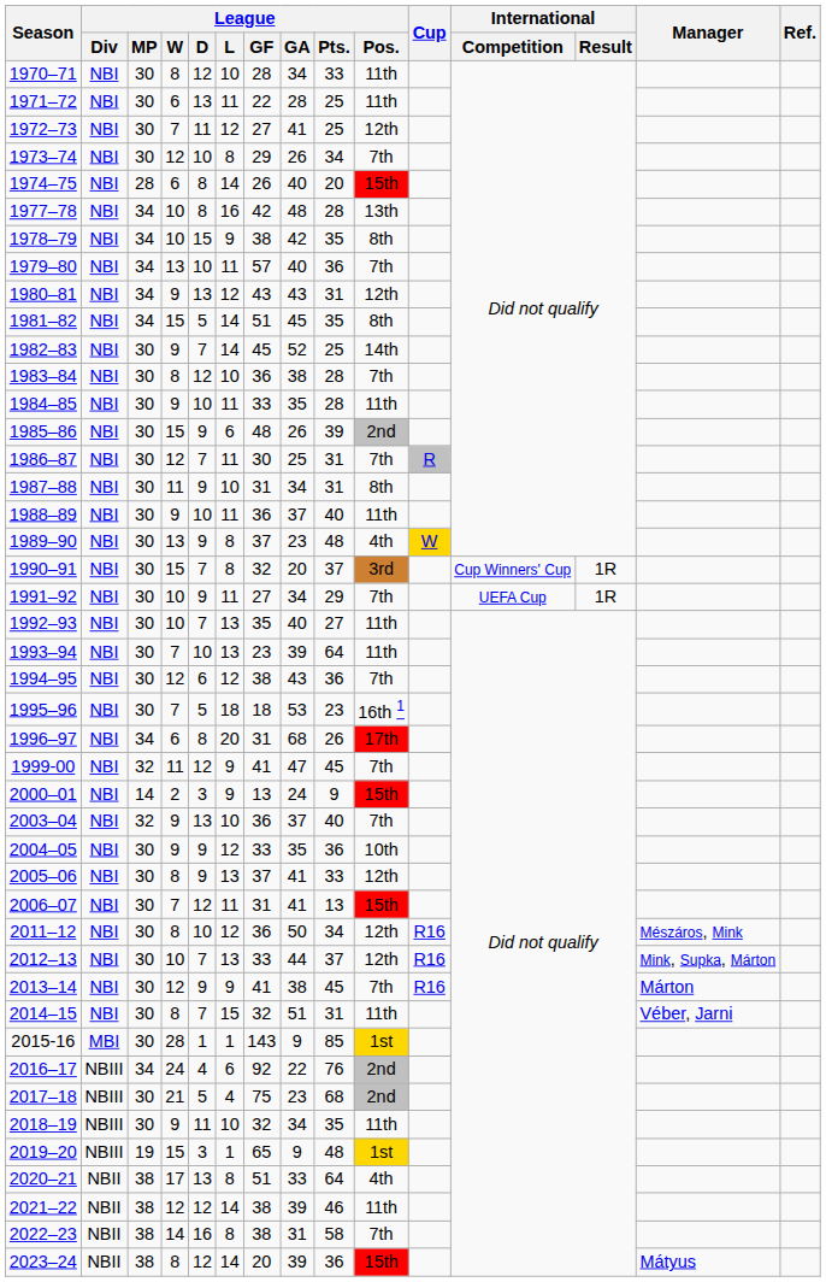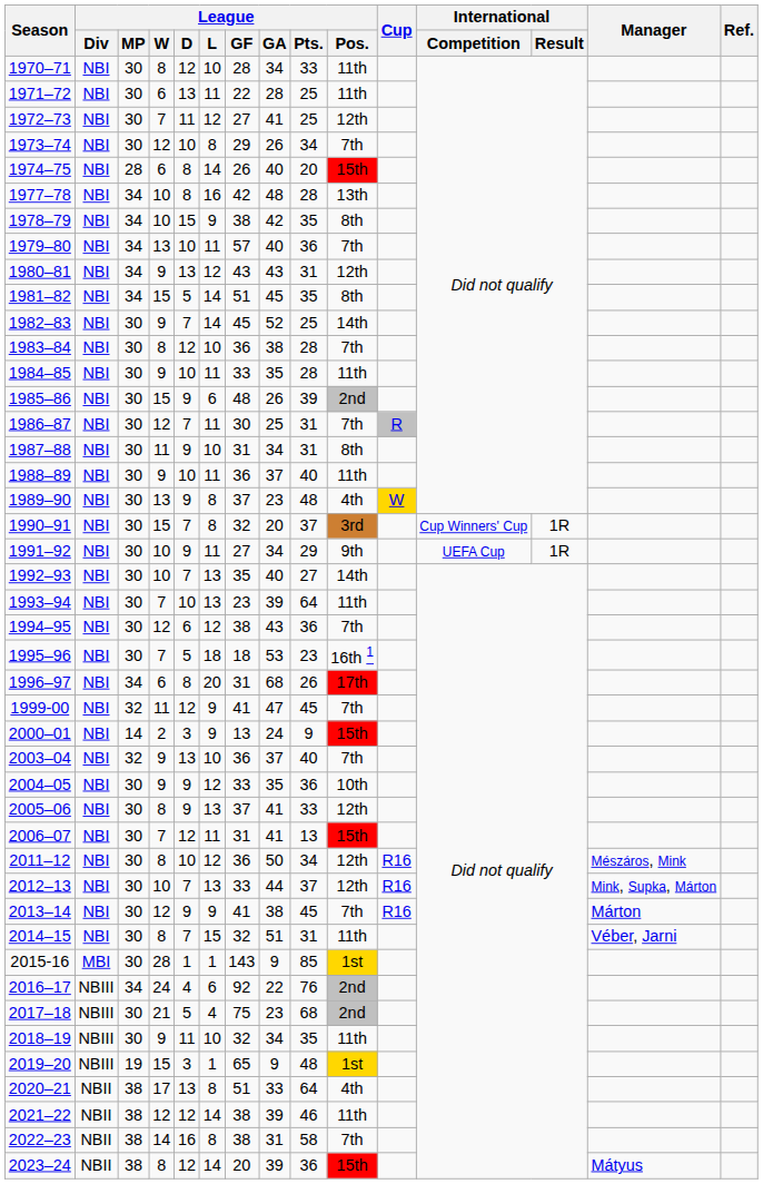 <table class="wikitable sortable"  style="text-align:center">
 <tr>
 <th rowspan="2"><strong>Season</strong></th>
 <th colspan="9"><a href='#'>League</a></th>
 <th rowspan="2"><a href='#'>Cup</a></th>
 <th colspan="2">International</th>
 <th rowspan="2">Manager</th>
 <th rowspan="2">Ref.</th>
 </tr>
 <tr>
 <th>Div</th>
 <th>MP</th>
 <th>W</th>
 <th>D</th>
 <th>L</th>
 <th>GF</th>
 <th>GA</th>
 <th>Pts.</th>
 <th>Pos.</th>
 <th>Competition</th>
 <th>Result</th>
 </tr>
 <tr>
 <td><a href='#'>1970–71</a></td>
 <td><a href='#'>NBI</a></td>
 <td>30</td>
 <td>8</td>
 <td>12</td>
 <td>10</td>
 <td>28</td>
 <td>34</td>
 <td>33</td>
 <td>11th</td>
 <td></td>
 <td colspan="2" rowspan="18"><em>Did not qualify</em></td>
 <td style="text-align:left;" !></td>
 <td></td>
 </tr>
 <tr>
 <td><a href='#'>1971–72</a></td>
 <td><a href='#'>NBI</a></td>
 <td>30</td>
 <td>6</td>
 <td>13</td>
 <td>11</td>
 <td>22</td>
 <td>28</td>
 <td>25</td>
 <td>11th</td>
 <td></td>
 <td style="text-align:left;" !></td>
 <td></td>
 </tr>
 <tr>
 <td><a href='#'>1972–73</a></td>
 <td><a href='#'>NBI</a></td>
 <td>30</td>
 <td>7</td>
 <td>11</td>
 <td>12</td>
 <td>27</td>
 <td>41</td>
 <td>25</td>
 <td>12th</td>
 <td></td>
 <td style="text-align:left;" !></td>
 <td></td>
 </tr>
 <tr>
 <td><a href='#'>1973–74</a></td>
 <td><a href='#'>NBI</a></td>
 <td>30</td>
 <td>12</td>
 <td>10</td>
 <td>8</td>
 <td>29</td>
 <td>26</td>
 <td>34</td>
 <td>7th</td>
 <td></td>
 <td style="text-align:left;" !></td>
 <td></td>
 </tr>
 <tr>
 <td><a href='#'>1974–75</a></td>
 <td><a href='#'>NBI</a> </td>
 <td>28</td>
 <td>6</td>
 <td>8</td>
 <td>14</td>
 <td>26</td>
 <td>40</td>
 <td>20</td>
 <td style="background:red;" !>15th</td>
 <td></td>
 <td style="text-align:left;" !></td>
 <td></td>
 </tr>
 <tr>
 <td><a href='#'>1977–78</a></td>
 <td><a href='#'>NBI</a></td>
 <td>34</td>
 <td>10</td>
 <td>8</td>
 <td>16</td>
 <td>42</td>
 <td>48</td>
 <td>28</td>
 <td>13th</td>
 <td></td>
 <td style="text-align:left;" !></td>
 <td></td>
 </tr>
 <tr>
 <td><a href='#'>1978–79</a></td>
 <td><a href='#'>NBI</a></td>
 <td>34</td>
 <td>10</td>
 <td>15</td>
 <td>9</td>
 <td>38</td>
 <td>42</td>
 <td>35</td>
 <td>8th</td>
 <td></td>
 <td style="text-align:left;" !></td>
 <td></td>
 </tr>
 <tr>
 <td><a href='#'>1979–80</a></td>
 <td><a href='#'>NBI</a></td>
 <td>34</td>
 <td>13</td>
 <td>10</td>
 <td>11</td>
 <td>57</td>
 <td>40</td>
 <td>36</td>
 <td>7th</td>
 <td></td>
 <td style="text-align:left;" !></td>
 <td></td>
 </tr>
 <tr>
 <td><a href='#'>1980–81</a></td>
 <td><a href='#'>NBI</a></td>
 <td>34</td>
 <td>9</td>
 <td>13</td>
 <td>12</td>
 <td>43</td>
 <td>43</td>
 <td>31</td>
 <td>12th</td>
 <td></td>
 <td style="text-align:left;" !></td>
 <td></td>
 </tr>
 <tr>
 <td><a href='#'>1981–82</a></td>
 <td><a href='#'>NBI</a></td>
 <td>34</td>
 <td>15</td>
 <td>5</td>
 <td>14</td>
 <td>51</td>
 <td>45</td>
 <td>35</td>
 <td>8th</td>
 <td></td>
 <td style="text-align:left;" !></td>
 <td></td>
 </tr>
 <tr>
 <td><a href='#'>1982–83</a></td>
 <td><a href='#'>NBI</a></td>
 <td>30</td>
 <td>9</td>
 <td>7</td>
 <td>14</td>
 <td>45</td>
 <td>52</td>
 <td>25</td>
 <td>14th</td>
 <td></td>
 <td style="text-align:left;" !></td>
 <td></td>
 </tr>
 <tr>
 <td><a href='#'>1983–84</a></td>
 <td><a href='#'>NBI</a></td>
 <td>30</td>
 <td>8</td>
 <td>12</td>
 <td>10</td>
 <td>36</td>
 <td>38</td>
 <td>28</td>
 <td>7th</td>
 <td></td>
 <td style="text-align:left;" !></td>
 <td></td>
 </tr>
 <tr>
 <td><a href='#'>1984–85</a></td>
 <td><a href='#'>NBI</a></td>
 <td>30</td>
 <td>9</td>
 <td>10</td>
 <td>11</td>
 <td>33</td>
 <td>35</td>
 <td>28</td>
 <td>11th</td>
 <td></td>
 <td style="text-align:left;" !></td>
 <td></td>
 </tr>
 <tr>
 <td><a href='#'>1985–86</a></td>
 <td><a href='#'>NBI</a></td>
 <td>30</td>
 <td>15</td>
 <td>9</td>
 <td>6</td>
 <td>48</td>
 <td>26</td>
 <td>39</td>
 <td style="background:silver;" !>2nd</td>
 <td></td>
 <td style="text-align:left;" !></td>
 <td></td>
 </tr>
 <tr>
 <td><a href='#'>1986–87</a></td>
 <td><a href='#'>NBI</a></td>
 <td>30</td>
 <td>12</td>
 <td>7</td>
 <td>11</td>
 <td>30</td>
 <td>25</td>
 <td>31</td>
 <td>7th</td>
 <td style="background:silver;" !><a href='#'>R</a></td>
 <td style="text-align:left;" !></td>
 <td></td>
 </tr>
 <tr>
 <td><a href='#'>1987–88</a></td>
 <td><a href='#'>NBI</a></td>
 <td>30</td>
 <td>11</td>
 <td>9</td>
 <td>10</td>
 <td>31</td>
 <td>34</td>
 <td>31</td>
 <td>8th</td>
 <td></td>
 <td style="text-align:left;" !></td>
 <td></td>
 </tr>
 <tr>
 <td><a href='#'>1988–89</a></td>
 <td><a href='#'>NBI</a></td>
 <td>30</td>
 <td>9</td>
 <td>10</td>
 <td>11</td>
 <td>36</td>
 <td>37</td>
 <td>40</td>
 <td>11th</td>
 <td></td>
 <td style="text-align:left;" !></td>
 <td></td>
 </tr>
 <tr>
 <td><a href='#'>1989–90</a></td>
 <td><a href='#'>NBI</a></td>
 <td>30</td>
 <td>13</td>
 <td>9</td>
 <td>8</td>
 <td>37</td>
 <td>23</td>
 <td>48</td>
 <td>4th</td>
 <td style="background:gold;" !><a href='#'>W</a></td>
 <td style="text-align:left;" !></td>
 <td></td>
 </tr>
 <tr>
 <td><a href='#'>1990–91</a></td>
 <td><a href='#'>NBI</a></td>
 <td>30</td>
 <td>15</td>
 <td>7</td>
 <td>8</td>
 <td>32</td>
 <td>20</td>
 <td>37</td>
 <td style="text-align:center;" bgcolor="CD7F32">3rd</td>
 <td></td>
 <td><small><a href='#'>Cup Winners' Cup</a></small></td>
 <td>1R</td>
 <td style="text-align:left;" !></td>
 <td></td>
 </tr>
 <tr>
 <td><a href='#'>1991–92</a></td>
 <td><a href='#'>NBI</a></td>
 <td>30</td>
 <td>10</td>
 <td>9</td>
 <td>11</td>
 <td>27</td>
 <td>34</td>
 <td>29</td>
-<td>7th</td>
+<td>9th</td>
 <td></td>
 <td><small><a href='#'>UEFA Cup</a></small></td>
 <td>1R</td>
 <td style="text-align:left;" !></td>
 <td></td>
 </tr>
 <tr>
 <td><a href='#'>1992–93</a></td>
 <td><a href='#'>NBI</a></td>
 <td>30</td>
 <td>10</td>
 <td>7</td>
 <td>13</td>
 <td>35</td>
 <td>40</td>
 <td>27</td>
-<td>11th</td>
+<td>14th</td>
 <td></td>
 <td colspan="2" rowspan="24"><em>Did not qualify</em></td>
 <td style="text-align:left;" !></td>
 <td></td>
 </tr>
 <tr>
 <td><a href='#'>1993–94</a></td>
 <td><a href='#'>NBI</a></td>
 <td>30</td>
 <td>7</td>
 <td>10</td>
 <td>13</td>
 <td>23</td>
 <td>39</td>
 <td>64</td>
 <td>11th</td>
 <td></td>
 <td style="text-align:left;" !></td>
 <td></td>
 </tr>
 <tr>
 <td><a href='#'>1994–95</a></td>
 <td><a href='#'>NBI</a></td>
 <td>30</td>
 <td>12</td>
 <td>6</td>
 <td>12</td>
 <td>38</td>
 <td>43</td>
 <td>36</td>
 <td>7th</td>
 <td></td>
 <td style="text-align:left;" !></td>
 <td></td>
 </tr>
 <tr>
 <td><a href='#'>1995–96</a></td>
 <td><a href='#'>NBI</a></td>
 <td>30</td>
 <td>7</td>
 <td>5</td>
 <td>18</td>
 <td>18</td>
 <td>53</td>
 <td>23</td>
 <td>16th <a href='#'><sup>1</sup></a></td>
 <td></td>
 <td style="text-align:left;" !></td>
 <td></td>
 </tr>
 <tr>
 <td><a href='#'>1996–97</a></td>
 <td><a href='#'>NBI</a></td>
 <td>34</td>
 <td>6</td>
 <td>8</td>
 <td>20</td>
 <td>31</td>
 <td>68</td>
 <td>26</td>
 <td style="background:red;" !>17th</td>
 <td></td>
 <td style="text-align:left;" !></td>
 <td></td>
 </tr>
 <tr>
 <td><a href='#'>1999-00</a></td>
 <td><a href='#'>NBI</a></td>
 <td>32</td>
 <td>11</td>
 <td>12</td>
 <td>9</td>
 <td>41</td>
 <td>47</td>
 <td>45</td>
 <td>7th</td>
 <td></td>
 <td style="text-align:left;" !></td>
 <td></td>
 </tr>
 <tr>
 <td><a href='#'>2000–01</a></td>
 <td><a href='#'>NBI</a></td>
 <td>14</td>
 <td>2</td>
 <td>3</td>
 <td>9</td>
 <td>13</td>
 <td>24</td>
 <td>9</td>
 <td style="background:red;" !>15th</td>
 <td></td>
 <td style="text-align:left;" !></td>
 <td></td>
 </tr>
 <tr>
 <td><a href='#'>2003–04</a></td>
 <td><a href='#'>NBI</a></td>
 <td>32</td>
 <td>9</td>
 <td>13</td>
 <td>10</td>
 <td>36</td>
 <td>37</td>
 <td>40</td>
 <td>7th</td>
 <td></td>
 <td style="text-align:left;" !></td>
 <td></td>
 </tr>
 <tr>
 <td><a href='#'>2004–05</a></td>
 <td><a href='#'>NBI</a></td>
 <td>30</td>
 <td>9</td>
 <td>9</td>
 <td>12</td>
 <td>33</td>
 <td>35</td>
 <td>36</td>
 <td>10th</td>
 <td></td>
 <td style="text-align:left;" !></td>
 <td></td>
 </tr>
 <tr>
 <td><a href='#'>2005–06</a></td>
 <td><a href='#'>NBI</a></td>
 <td>30</td>
 <td>8</td>
 <td>9</td>
 <td>13</td>
 <td>37</td>
 <td>41</td>
 <td>33</td>
 <td>12th</td>
 <td></td>
 <td style="text-align:left;" !></td>
 <td></td>
 </tr>
 <tr>
 <td><a href='#'>2006–07</a></td>
 <td><a href='#'>NBI</a></td>
 <td>30</td>
 <td>7</td>
 <td>12</td>
 <td>11</td>
 <td>31</td>
 <td>41</td>
 <td>13</td>
 <td style="background:red;" !>15th</td>
 <td></td>
 <td style="text-align:left;" !></td>
 <td></td>
 </tr>
 <tr>
 <td><a href='#'>2011–12</a></td>
 <td><a href='#'>NBI</a></td>
 <td>30</td>
 <td>8</td>
 <td>10</td>
 <td>12</td>
 <td>36</td>
 <td>50</td>
 <td>34</td>
 <td>12th</td>
 <td><a href='#'>R16</a></td>
 <td style="text-align:left;" !> <small><a href='#'>Mészáros</a></small>,  <small><a href='#'>Mink</a></small></td>
 <td></td>
 </tr>
 <tr>
 <td><a href='#'>2012–13</a></td>
 <td><a href='#'>NBI</a></td>
 <td>30</td>
 <td>10</td>
 <td>7</td>
 <td>13</td>
 <td>33</td>
 <td>44</td>
 <td>37</td>
 <td>12th</td>
 <td><a href='#'>R16</a></td>
 <td style="text-align:left;" !> <small><a href='#'>Mink</a></small>,  <small><a href='#'>Supka</a></small>,  <small><a href='#'>Márton</a></small></td>
 <td></td>
 </tr>
 <tr>
 <td><a href='#'>2013–14</a></td>
 <td><a href='#'>NBI</a></td>
 <td>30</td>
 <td>12</td>
 <td>9</td>
 <td>9</td>
 <td>41</td>
 <td>38</td>
 <td>45</td>
 <td>7th</td>
 <td><a href='#'>R16</a></td>
 <td style="text-align:left;" !> <a href='#'>Márton</a></td>
 <td></td>
 </tr>
 <tr>
 <td><a href='#'>2014–15</a></td>
 <td><a href='#'>NBI</a> </td>
 <td>30</td>
 <td>8</td>
 <td>7</td>
 <td>15</td>
 <td>32</td>
 <td>51</td>
 <td>31</td>
 <td>11th</td>
 <td></td>
 <td style="text-align:left;" !> <a href='#'>Véber</a>,  <a href='#'>Jarni</a></td>
 <td></td>
 </tr>
 <tr>
 <td>2015-16</td>
 <td><a href='#'>MBI</a> </td>
 <td>30</td>
 <td>28</td>
 <td>1</td>
 <td>1</td>
 <td>143</td>
 <td>9</td>
 <td>85</td>
 <td style="background:gold;" !>1st</td>
 <td></td>
 <td></td>
 <td></td>
 </tr>
 <tr>
 <td><a href='#'>2016–17</a></td>
 <td>NBIII</td>
 <td>34</td>
 <td>24</td>
 <td>4</td>
 <td>6</td>
 <td>92</td>
 <td>22</td>
 <td>76</td>
 <td style="background:silver;" !>2nd</td>
 <td></td>
 <td></td>
 <td></td>
 </tr>
 <tr>
 <td><a href='#'>2017–18</a></td>
 <td>NBIII</td>
 <td>30</td>
 <td>21</td>
 <td>5</td>
 <td>4</td>
 <td>75</td>
 <td>23</td>
 <td>68</td>
 <td style="background:silver;" !>2nd</td>
 <td></td>
 <td></td>
 <td></td>
 </tr>
 <tr>
 <td><a href='#'>2018–19</a></td>
 <td>NBIII</td>
 <td>30</td>
 <td>9</td>
 <td>11</td>
 <td>10</td>
 <td>32</td>
 <td>34</td>
 <td>35</td>
 <td>11th</td>
 <td></td>
 <td></td>
 <td></td>
 </tr>
 <tr>
 <td><a href='#'>2019–20</a></td>
 <td>NBIII </td>
 <td>19</td>
 <td>15</td>
 <td>3</td>
 <td>1</td>
 <td>65</td>
 <td>9</td>
 <td>48</td>
 <td style="background:gold;" !>1st</td>
 <td></td>
 <td></td>
 <td></td>
 </tr>
 <tr>
 <td><a href='#'>2020–21</a></td>
 <td>NBII</td>
 <td>38</td>
 <td>17</td>
 <td>13</td>
 <td>8</td>
 <td>51</td>
 <td>33</td>
 <td>64</td>
 <td>4th</td>
 <td></td>
 <td></td>
 <td></td>
 </tr>
 <tr>
 <td><a href='#'>2021–22</a></td>
 <td>NBII</td>
 <td>38</td>
 <td>12</td>
 <td>12</td>
 <td>14</td>
 <td>38</td>
 <td>39</td>
 <td>46</td>
 <td>11th</td>
 <td></td>
 <td></td>
 <td></td>
 </tr>
 <tr>
 <td><a href='#'>2022–23</a></td>
 <td>NBII</td>
 <td>38</td>
 <td>14</td>
 <td>16</td>
 <td>8</td>
 <td>38</td>
 <td>31</td>
 <td>58</td>
 <td>7th</td>
 <td></td>
 <td></td>
 <td></td>
 </tr>
 <tr>
 <td><a href='#'>2023–24</a></td>
 <td>NBII </td>
 <td>38</td>
 <td>8</td>
 <td>12</td>
 <td>14</td>
 <td>20</td>
 <td>39</td>
 <td>36</td>
 <td style="background:red;" !>15th</td>
 <td></td>
 <td style="text-align:left;" !> <a href='#'>Mátyus</a></td>
 <td></td>
 </tr>
 </table>
